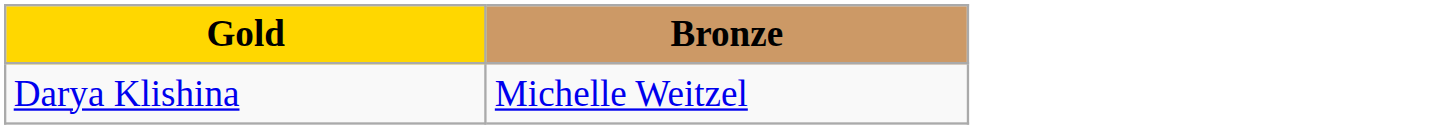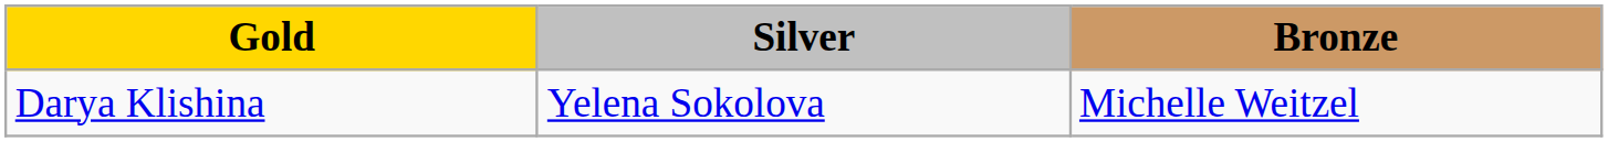 <table class="wikitable" style="text-align:left">
 <tr align="center">
 <td width=200 bgcolor=gold><strong>Gold</strong></td>
+<td width=200 bgcolor=silver><strong>Silver</strong></td>
 <td width=200 bgcolor=CC9966><strong>Bronze</strong></td>
 </tr>
 <tr>
 <td><a href='#'>Darya Klishina</a><br><em></em></td>
+<td><a href='#'>Yelena Sokolova</a><br><em></em></td>
 <td><a href='#'>Michelle Weitzel</a><br><em></em></td>
 </tr>
 </table>
